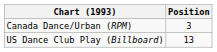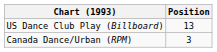 <table class="wikitable">
 <tr>
 <th>Chart (1993)</th>
 <th>Position</th>
 </tr>
 <tr>
+<td>US Dance Club Play (<em>Billboard</em>)</td>
+<td align="center">13</td>
+</tr>
+<tr>
 <td>Canada Dance/Urban (<em>RPM</em>)</td>
 <td align="center">3</td>
 </tr>
-<tr>
-<td>US Dance Club Play (<em>Billboard</em>)</td>
-<td align="center">13</td>
-</tr>
 </table>
